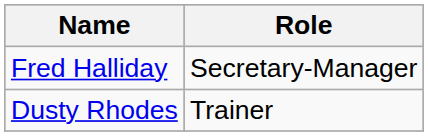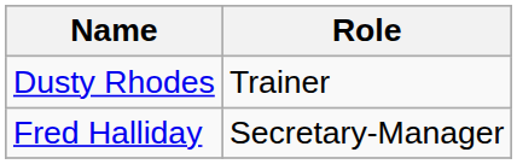 <table class="wikitable">
 <tr>
 <th>Name</th>
 <th>Role</th>
 </tr>
 <tr>
+<td> <a href='#'>Dusty Rhodes</a></td>
+<td>Trainer</td>
+</tr>
+<tr>
 <td> <a href='#'>Fred Halliday</a></td>
 <td>Secretary-Manager</td>
 </tr>
-<tr>
-<td> <a href='#'>Dusty Rhodes</a></td>
-<td>Trainer</td>
-</tr>
 </table>
